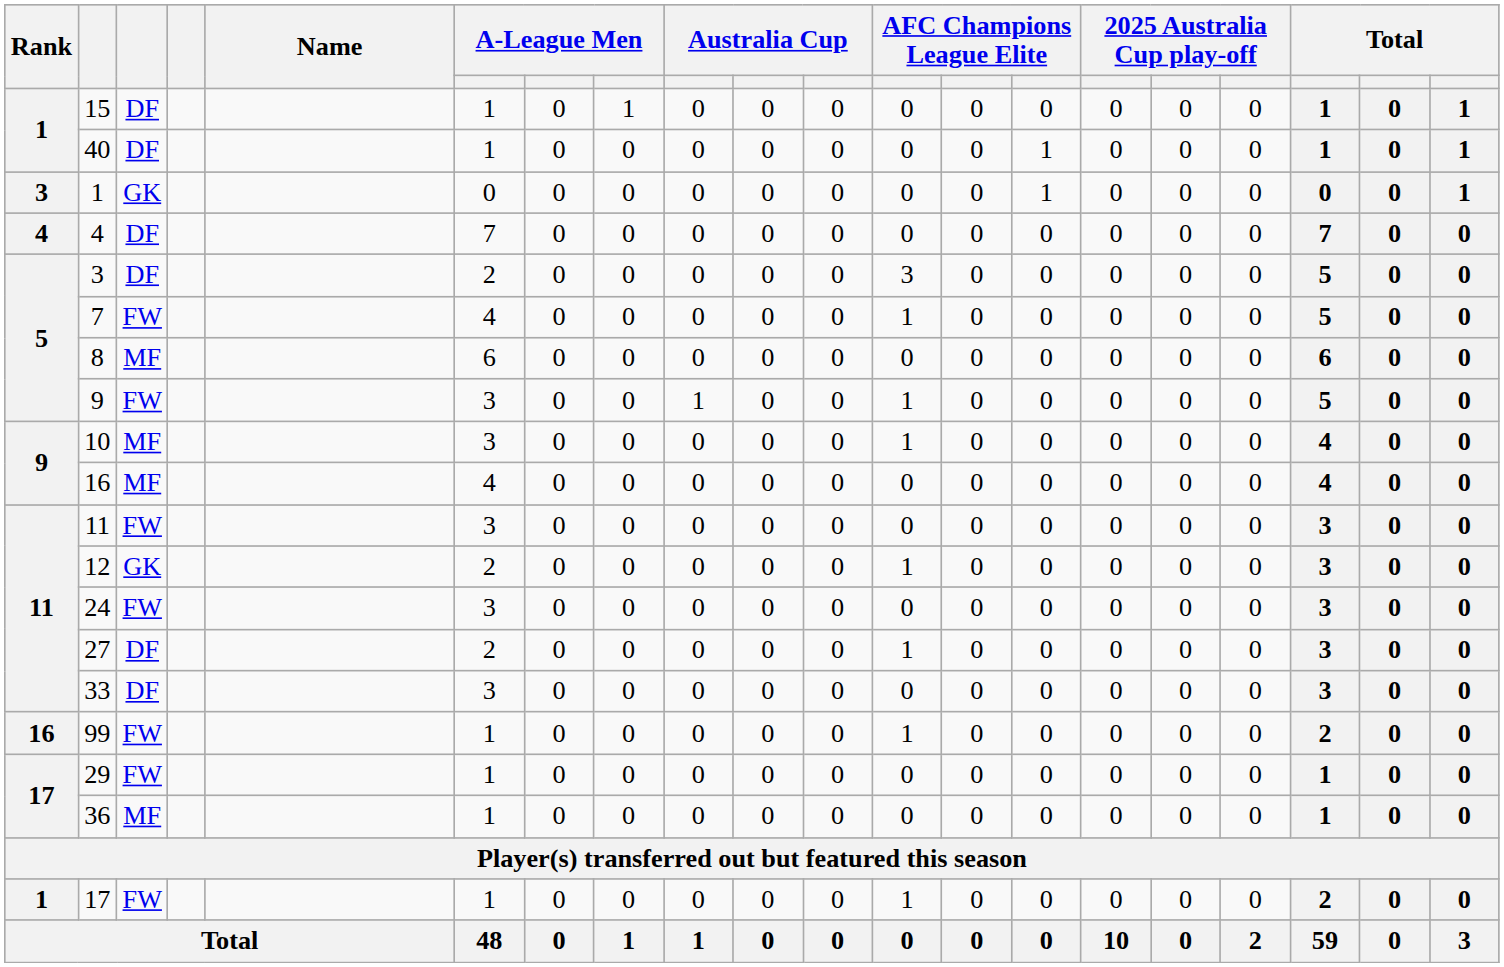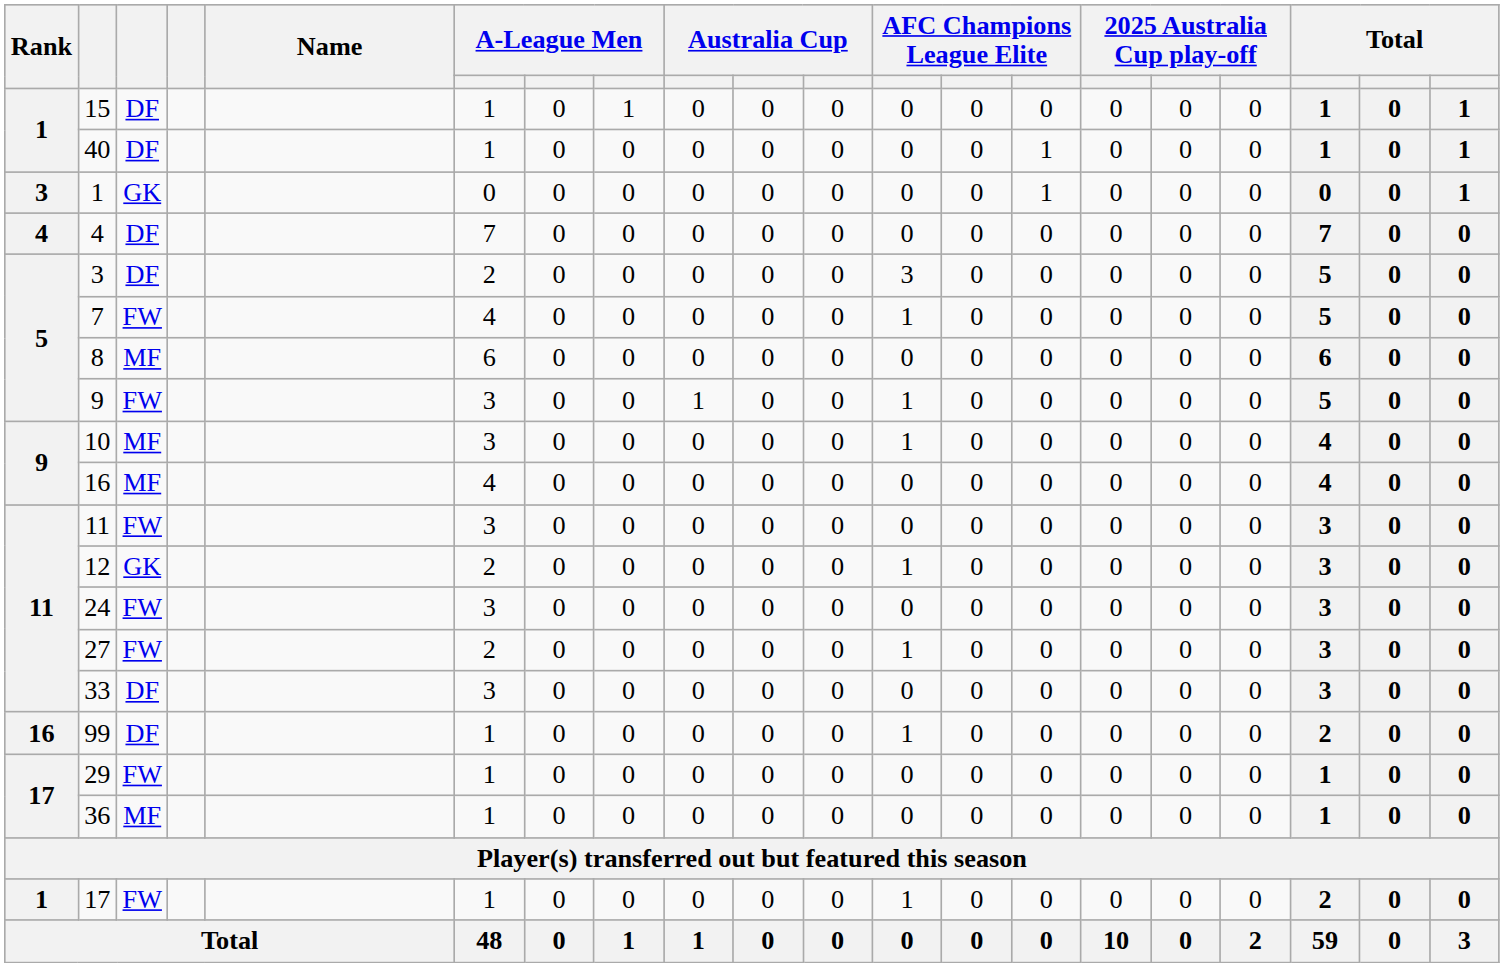 <table class="wikitable sortable" style="text-align:center;">
 <tr>
 <th rowspan="2" width="15">Rank</th>
 <th rowspan="2" width="15"></th>
 <th rowspan="2" width="15"></th>
 <th rowspan="2" width="15"></th>
 <th rowspan="2" width="145">Name</th>
 <th colspan="3" width="120"><a href='#'>A-League Men</a></th>
 <th colspan="3" width="120"><a href='#'>Australia Cup</a></th>
 <th colspan="3" width="120"><a href='#'>AFC Champions League Elite</a></th>
 <th colspan="3" width="120"><a href='#'>2025 Australia Cup play-off</a></th>
 <th colspan="3" width="120">Total</th>
 </tr>
 <tr>
 <th style="width:30px"></th>
 <th style="width:30px"></th>
 <th style="width:30px"></th>
 <th style="width:30px"></th>
 <th style="width:30px"></th>
 <th style="width:30px"></th>
 <th style="width:30px"></th>
 <th style="width:30px"></th>
 <th style="width:30px"></th>
 <th style="width:30px"></th>
 <th style="width:30px"></th>
 <th style="width:30px"></th>
 <th style="width:30px"></th>
 <th style="width:30px"></th>
 <th style="width:30px"></th>
 </tr>
 <tr>
 <th rowspan="2">1</th>
 <td>15</td>
 <td><a href='#'>DF</a></td>
 <td></td>
 <td><br></td>
 <td>1</td>
 <td>0</td>
 <td>1<br></td>
 <td>0</td>
 <td>0</td>
 <td>0<br></td>
 <td>0</td>
 <td>0</td>
 <td>0<br></td>
 <td>0</td>
 <td>0</td>
 <td>0<br></td>
 <th>1</th>
 <th>0</th>
 <th>1</th>
 </tr>
 <tr>
 <td>40</td>
 <td><a href='#'>DF</a></td>
 <td></td>
 <td><br></td>
 <td>1</td>
 <td>0</td>
 <td>0<br></td>
 <td>0</td>
 <td>0</td>
 <td>0<br></td>
 <td>0</td>
 <td>0</td>
 <td>1<br></td>
 <td>0</td>
 <td>0</td>
 <td>0<br></td>
 <th>1</th>
 <th>0</th>
 <th>1</th>
 </tr>
 <tr>
 <th>3</th>
 <td>1</td>
 <td><a href='#'>GK</a></td>
 <td></td>
 <td><br></td>
 <td>0</td>
 <td>0</td>
 <td>0<br></td>
 <td>0</td>
 <td>0</td>
 <td>0<br></td>
 <td>0</td>
 <td>0</td>
 <td>1<br></td>
 <td>0</td>
 <td>0</td>
 <td>0<br></td>
 <th>0</th>
 <th>0</th>
 <th>1</th>
 </tr>
 <tr>
 <th rowspan="1">4</th>
 <td>4</td>
 <td><a href='#'>DF</a></td>
 <td></td>
 <td><br></td>
 <td>7</td>
 <td>0</td>
 <td>0<br></td>
 <td>0</td>
 <td>0</td>
 <td>0<br></td>
 <td>0</td>
 <td>0</td>
 <td>0<br></td>
 <td>0</td>
 <td>0</td>
 <td>0<br></td>
 <th>7</th>
 <th>0</th>
 <th>0</th>
 </tr>
 <tr>
 <th rowspan="4">5</th>
 <td>3</td>
 <td><a href='#'>DF</a></td>
 <td></td>
 <td><br></td>
 <td>2</td>
 <td>0</td>
 <td>0<br></td>
 <td>0</td>
 <td>0</td>
 <td>0<br></td>
 <td>3</td>
 <td>0</td>
 <td>0<br></td>
 <td>0</td>
 <td>0</td>
 <td>0<br></td>
 <th>5</th>
 <th>0</th>
 <th>0</th>
 </tr>
 <tr>
 <td>7</td>
 <td><a href='#'>FW</a></td>
 <td></td>
 <td><br></td>
 <td>4</td>
 <td>0</td>
 <td>0<br></td>
 <td>0</td>
 <td>0</td>
 <td>0<br></td>
 <td>1</td>
 <td>0</td>
 <td>0<br></td>
 <td>0</td>
 <td>0</td>
 <td>0<br></td>
 <th>5</th>
 <th>0</th>
 <th>0</th>
 </tr>
 <tr>
 <td>8</td>
 <td><a href='#'>MF</a></td>
 <td></td>
 <td><br></td>
 <td>6</td>
 <td>0</td>
 <td>0<br></td>
 <td>0</td>
 <td>0</td>
 <td>0<br></td>
 <td>0</td>
 <td>0</td>
 <td>0<br></td>
 <td>0</td>
 <td>0</td>
 <td>0<br></td>
 <th>6</th>
 <th>0</th>
 <th>0</th>
 </tr>
 <tr>
 <td>9</td>
 <td><a href='#'>FW</a></td>
 <td></td>
 <td><br></td>
 <td>3</td>
 <td>0</td>
 <td>0<br></td>
 <td>1</td>
 <td>0</td>
 <td>0<br></td>
 <td>1</td>
 <td>0</td>
 <td>0<br></td>
 <td>0</td>
 <td>0</td>
 <td>0<br></td>
 <th>5</th>
 <th>0</th>
 <th>0</th>
 </tr>
 <tr>
 <th rowspan="2">9</th>
 <td>10</td>
 <td><a href='#'>MF</a></td>
 <td></td>
 <td><br></td>
 <td>3</td>
 <td>0</td>
 <td>0<br></td>
 <td>0</td>
 <td>0</td>
 <td>0<br></td>
 <td>1</td>
 <td>0</td>
 <td>0<br></td>
 <td>0</td>
 <td>0</td>
 <td>0<br></td>
 <th>4</th>
 <th>0</th>
 <th>0</th>
 </tr>
 <tr>
 <td>16</td>
 <td><a href='#'>MF</a></td>
 <td></td>
 <td><br></td>
 <td>4</td>
 <td>0</td>
 <td>0<br></td>
 <td>0</td>
 <td>0</td>
 <td>0<br></td>
 <td>0</td>
 <td>0</td>
 <td>0<br></td>
 <td>0</td>
 <td>0</td>
 <td>0<br></td>
 <th>4</th>
 <th>0</th>
 <th>0</th>
 </tr>
 <tr>
 <th rowspan="5">11</th>
 <td>11</td>
 <td><a href='#'>FW</a></td>
 <td></td>
 <td><br></td>
 <td>3</td>
 <td>0</td>
 <td>0<br></td>
 <td>0</td>
 <td>0</td>
 <td>0<br></td>
 <td>0</td>
 <td>0</td>
 <td>0<br></td>
 <td>0</td>
 <td>0</td>
 <td>0<br></td>
 <th>3</th>
 <th>0</th>
 <th>0</th>
 </tr>
 <tr>
 <td>12</td>
 <td><a href='#'>GK</a></td>
 <td></td>
 <td><br></td>
 <td>2</td>
 <td>0</td>
 <td>0<br></td>
 <td>0</td>
 <td>0</td>
 <td>0<br></td>
 <td>1</td>
 <td>0</td>
 <td>0<br></td>
 <td>0</td>
 <td>0</td>
 <td>0<br></td>
 <th>3</th>
 <th>0</th>
 <th>0</th>
 </tr>
 <tr>
 <td>24</td>
 <td><a href='#'>FW</a></td>
 <td></td>
 <td><br></td>
 <td>3</td>
 <td>0</td>
 <td>0<br></td>
 <td>0</td>
 <td>0</td>
 <td>0<br></td>
 <td>0</td>
 <td>0</td>
 <td>0<br></td>
 <td>0</td>
 <td>0</td>
 <td>0<br></td>
 <th>3</th>
 <th>0</th>
 <th>0</th>
 </tr>
 <tr>
 <td>27</td>
-<td><a href='#'>DF</a></td>
+<td><a href='#'>FW</a></td>
 <td></td>
 <td><br></td>
 <td>2</td>
 <td>0</td>
 <td>0<br></td>
 <td>0</td>
 <td>0</td>
 <td>0<br></td>
 <td>1</td>
 <td>0</td>
 <td>0<br></td>
 <td>0</td>
 <td>0</td>
 <td>0<br></td>
 <th>3</th>
 <th>0</th>
 <th>0</th>
 </tr>
 <tr>
 <td>33</td>
 <td><a href='#'>DF</a></td>
 <td></td>
 <td><br></td>
 <td>3</td>
 <td>0</td>
 <td>0<br></td>
 <td>0</td>
 <td>0</td>
 <td>0<br></td>
 <td>0</td>
 <td>0</td>
 <td>0<br></td>
 <td>0</td>
 <td>0</td>
 <td>0<br></td>
 <th>3</th>
 <th>0</th>
 <th>0</th>
 </tr>
 <tr>
 <th rowspan="1">16</th>
 <td>99</td>
-<td><a href='#'>FW</a></td>
+<td><a href='#'>DF</a></td>
 <td></td>
 <td><br></td>
 <td>1</td>
 <td>0</td>
 <td>0<br></td>
 <td>0</td>
 <td>0</td>
 <td>0<br></td>
 <td>1</td>
 <td>0</td>
 <td>0<br></td>
 <td>0</td>
 <td>0</td>
 <td>0<br></td>
 <th>2</th>
 <th>0</th>
 <th>0</th>
 </tr>
 <tr>
 <th rowspan="2">17</th>
 <td>29</td>
 <td><a href='#'>FW</a></td>
 <td></td>
 <td><br></td>
 <td>1</td>
 <td>0</td>
 <td>0<br></td>
 <td>0</td>
 <td>0</td>
 <td>0<br></td>
 <td>0</td>
 <td>0</td>
 <td>0<br></td>
 <td>0</td>
 <td>0</td>
 <td>0<br></td>
 <th>1</th>
 <th>0</th>
 <th>0</th>
 </tr>
 <tr>
 <td>36</td>
 <td><a href='#'>MF</a></td>
 <td></td>
 <td><br></td>
 <td>1</td>
 <td>0</td>
 <td>0<br></td>
 <td>0</td>
 <td>0</td>
 <td>0<br></td>
 <td>0</td>
 <td>0</td>
 <td>0<br></td>
 <td>0</td>
 <td>0</td>
 <td>0<br></td>
 <th>1</th>
 <th>0</th>
 <th>0</th>
 </tr>
 <tr>
 <th colspan="20">Player(s) transferred out but featured this season</th>
 </tr>
 <tr>
 <th rowspan="1">1</th>
 <td>17</td>
 <td><a href='#'>FW</a></td>
 <td></td>
 <td><br></td>
 <td>1</td>
 <td>0</td>
 <td>0<br></td>
 <td>0</td>
 <td>0</td>
 <td>0<br></td>
 <td>1</td>
 <td>0</td>
 <td>0<br></td>
 <td>0</td>
 <td>0</td>
 <td>0<br></td>
 <th>2</th>
 <th>0</th>
 <th>0</th>
 </tr>
 <tr>
 <th colspan="5">Total<br></th>
 <th>48</th>
 <th>0</th>
 <th>1<br></th>
 <th>1</th>
 <th>0</th>
 <th>0<br></th>
 <th>0</th>
 <th>0</th>
 <th>0<br></th>
 <th>10</th>
 <th>0</th>
 <th>2<br></th>
 <th>59</th>
 <th>0</th>
 <th>3</th>
 </tr>
 </table>
